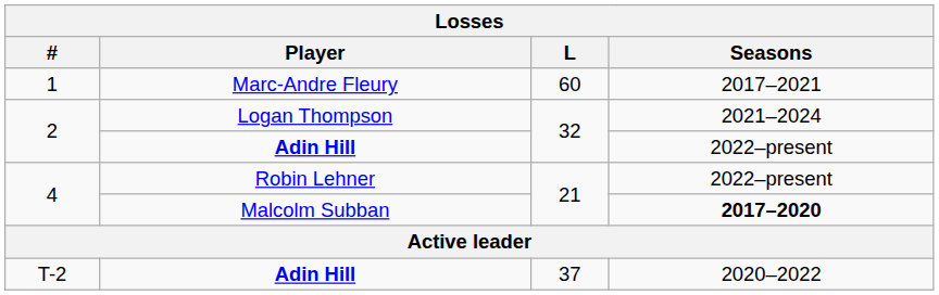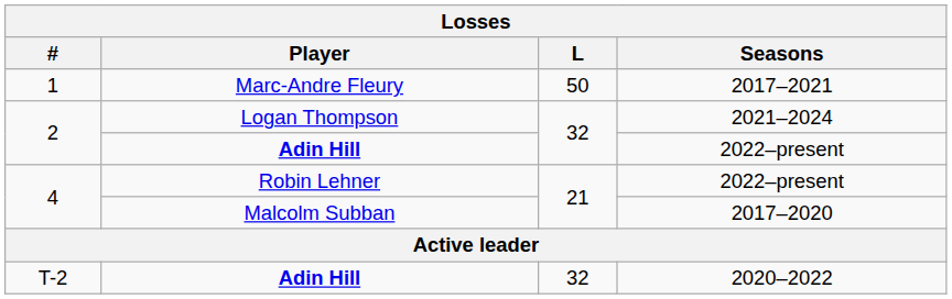 <table class="wikitable" style="text-align: center; font-size: 95%" width="80%">
 <tr>
 <th colspan="4">Losses</th>
 </tr>
 <tr>
 <th>#</th>
 <th>Player</th>
 <th>L</th>
 <th>Seasons</th>
 </tr>
 <tr>
 <td>1</td>
 <td><a href='#'>Marc-Andre Fleury</a></td>
-<td>60</td>
+<td>50</td>
 <td>2017–2021</td>
 </tr>
 <tr>
 <td rowspan="2">2</td>
 <td><a href='#'>Logan Thompson</a></td>
 <td rowspan="2">32</td>
 <td>2021–2024</td>
 </tr>
 <tr>
 <td><strong><a href='#'>Adin Hill</a></strong></td>
 <td>2022–present</td>
 </tr>
 <tr>
 <td rowspan="2">4</td>
 <td><a href='#'>Robin Lehner</a></td>
 <td rowspan="2">21</td>
 <td>2022–present</td>
 </tr>
 <tr>
 <td><a href='#'>Malcolm Subban</a></td>
-<td><strong>2017–2020</strong></td>
+<td>2017–2020</td>
 </tr>
 <tr>
 <th colspan="4">Active leader</th>
 </tr>
 <tr>
 <td>T-2</td>
 <td><strong><a href='#'>Adin Hill</a></strong></td>
-<td>37</td>
+<td>32</td>
 <td>2020–2022</td>
 </tr>
 </table>
